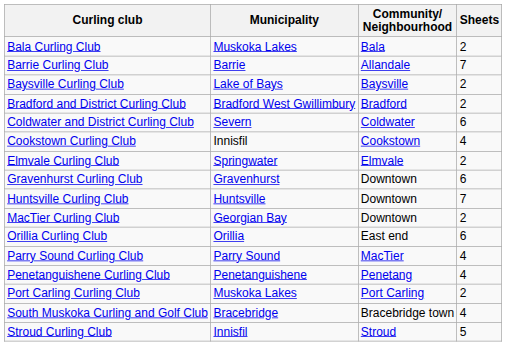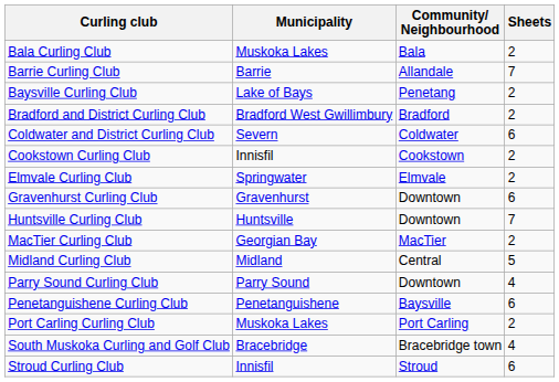 <table class="wikitable">
 <tr>
 <th>Curling club</th>
 <th>Municipality</th>
 <th>Community/<br>Neighbourhood</th>
 <th>Sheets</th>
 </tr>
 <tr>
 <td><a href='#'>Bala Curling Club</a></td>
 <td><a href='#'>Muskoka Lakes</a></td>
 <td><a href='#'>Bala</a></td>
 <td>2</td>
 </tr>
 <tr>
 <td><a href='#'>Barrie Curling Club</a></td>
 <td><a href='#'>Barrie</a></td>
 <td><a href='#'>Allandale</a></td>
 <td>7</td>
 </tr>
 <tr>
 <td><a href='#'>Baysville Curling Club</a></td>
 <td><a href='#'>Lake of Bays</a></td>
-<td><a href='#'>Baysville</a></td>
+<td><a href='#'>Penetang</a></td>
 <td>2</td>
 </tr>
 <tr>
 <td><a href='#'>Bradford and District Curling Club</a></td>
 <td><a href='#'>Bradford West Gwillimbury</a></td>
 <td><a href='#'>Bradford</a></td>
 <td>2</td>
 </tr>
 <tr>
 <td><a href='#'>Coldwater and District Curling Club</a></td>
 <td><a href='#'>Severn</a></td>
 <td><a href='#'>Coldwater</a></td>
 <td>6</td>
 </tr>
 <tr>
 <td><a href='#'>Cookstown Curling Club</a></td>
 <td>Innisfil</td>
 <td><a href='#'>Cookstown</a></td>
-<td>4</td>
+<td>2</td>
 </tr>
 <tr>
 <td><a href='#'>Elmvale Curling Club</a></td>
 <td><a href='#'>Springwater</a></td>
 <td><a href='#'>Elmvale</a></td>
 <td>2</td>
 </tr>
 <tr>
 <td><a href='#'>Gravenhurst Curling Club</a></td>
 <td><a href='#'>Gravenhurst</a></td>
 <td>Downtown</td>
 <td>6</td>
 </tr>
 <tr>
 <td><a href='#'>Huntsville Curling Club</a></td>
 <td><a href='#'>Huntsville</a></td>
 <td>Downtown</td>
 <td>7</td>
 </tr>
 <tr>
 <td><a href='#'>MacTier Curling Club</a></td>
 <td><a href='#'>Georgian Bay</a></td>
-<td>Downtown</td>
+<td><a href='#'>MacTier</a></td>
 <td>2</td>
 </tr>
 <tr>
-<td><a href='#'>Orillia Curling Club</a></td>
-<td><a href='#'>Orillia</a></td>
-<td>East end</td>
-<td>6</td>
+<td><a href='#'>Midland Curling Club</a></td>
+<td><a href='#'>Midland</a></td>
+<td>Central</td>
+<td>5</td>
 </tr>
 <tr>
 <td><a href='#'>Parry Sound Curling Club</a></td>
 <td><a href='#'>Parry Sound</a></td>
-<td><a href='#'>MacTier</a></td>
+<td>Downtown</td>
 <td>4</td>
 </tr>
 <tr>
 <td><a href='#'>Penetanguishene Curling Club</a></td>
 <td><a href='#'>Penetanguishene</a></td>
-<td><a href='#'>Penetang</a></td>
-<td>4</td>
+<td><a href='#'>Baysville</a></td>
+<td>6</td>
 </tr>
 <tr>
 <td><a href='#'>Port Carling Curling Club</a></td>
 <td><a href='#'>Muskoka Lakes</a></td>
 <td><a href='#'>Port Carling</a></td>
 <td>2</td>
 </tr>
 <tr>
 <td><a href='#'>South Muskoka Curling and Golf Club</a></td>
 <td><a href='#'>Bracebridge</a></td>
 <td>Bracebridge town</td>
 <td>4</td>
 </tr>
 <tr>
 <td><a href='#'>Stroud Curling Club</a></td>
 <td><a href='#'>Innisfil</a></td>
 <td><a href='#'>Stroud</a></td>
-<td>5</td>
+<td>6</td>
 </tr>
 </table>
